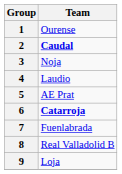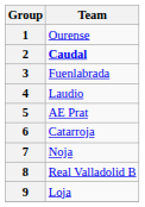 <table class="wikitable">
 <tr>
 <th>Group</th>
 <th>Team</th>
 </tr>
 <tr>
 <th>1</th>
 <td><a href='#'>Ourense</a></td>
 </tr>
 <tr>
 <th>2</th>
 <td><strong><a href='#'>Caudal</a></strong></td>
 </tr>
 <tr>
 <th>3</th>
-<td><a href='#'>Noja</a></td>
+<td><a href='#'>Fuenlabrada</a></td>
 </tr>
 <tr>
 <th>4</th>
 <td><a href='#'>Laudio</a></td>
 </tr>
 <tr>
 <th>5</th>
 <td><a href='#'>AE Prat</a></td>
 </tr>
 <tr>
 <th>6</th>
-<td><strong><a href='#'>Catarroja</a></strong></td>
+<td><a href='#'>Catarroja</a></td>
 </tr>
 <tr>
 <th>7</th>
-<td><a href='#'>Fuenlabrada</a></td>
+<td><a href='#'>Noja</a></td>
 </tr>
 <tr>
 <th>8</th>
 <td><a href='#'>Real Valladolid B</a></td>
 </tr>
 <tr>
 <th>9</th>
 <td><a href='#'>Loja</a></td>
 </tr>
 <tr>
 </tr>
 </table>
